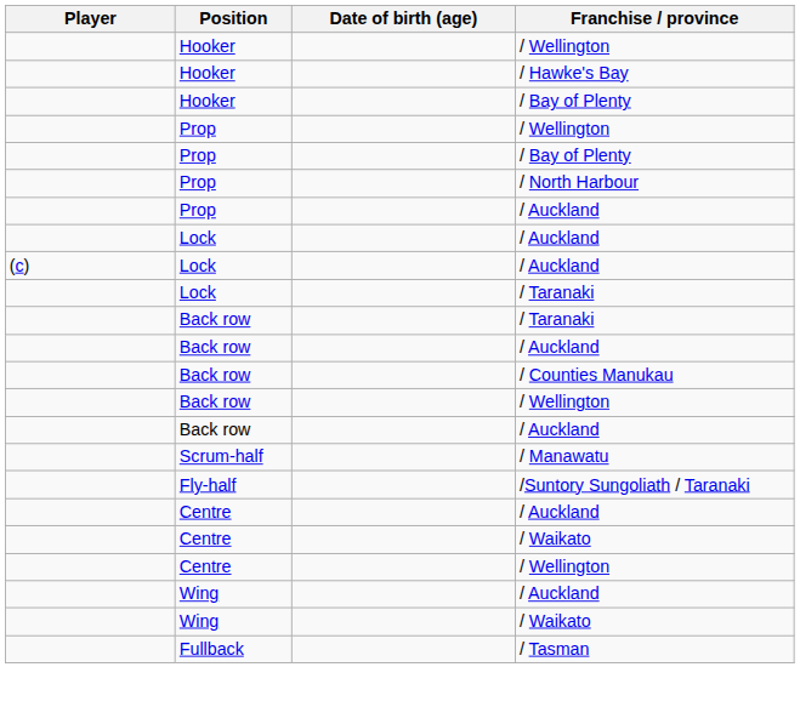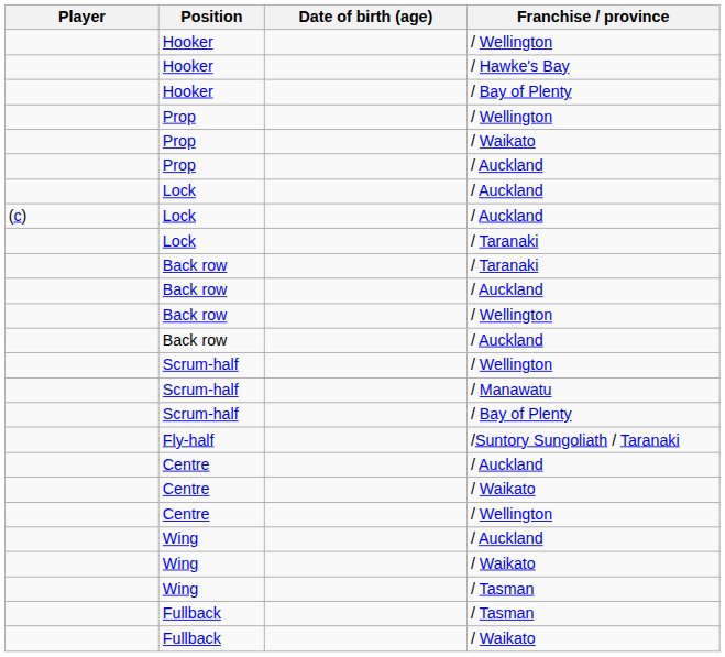 <table class="wikitable sortable">
 <tr>
 <th width="150">Player</th>
 <th width="100">Position</th>
 <th width="200">Date of birth (age)</th>
 <th width="250">Franchise / province</th>
 </tr>
 <tr>
 <td></td>
 <td><a href='#'>Hooker</a></td>
 <td></td>
 <td> / <a href='#'>Wellington</a></td>
 </tr>
 <tr>
 <td></td>
 <td><a href='#'>Hooker</a></td>
 <td></td>
 <td> / <a href='#'>Hawke's Bay</a></td>
 </tr>
 <tr>
 <td></td>
 <td><a href='#'>Hooker</a></td>
 <td></td>
 <td> / <a href='#'>Bay of Plenty</a></td>
 </tr>
 <tr>
 <td></td>
 <td><a href='#'>Prop</a></td>
 <td></td>
 <td> / <a href='#'>Wellington</a></td>
 </tr>
 <tr>
 <td></td>
 <td><a href='#'>Prop</a></td>
 <td></td>
-<td> / <a href='#'>Bay of Plenty</a></td>
-</tr>
-<tr>
-<td></td>
-<td><a href='#'>Prop</a></td>
-<td></td>
-<td> / <a href='#'>North Harbour</a></td>
+<td> / <a href='#'>Waikato</a></td>
 </tr>
 <tr>
 <td></td>
 <td><a href='#'>Prop</a></td>
 <td></td>
 <td> / <a href='#'>Auckland</a></td>
 </tr>
 <tr>
 <td></td>
 <td><a href='#'>Lock</a></td>
 <td></td>
 <td> / <a href='#'>Auckland</a></td>
 </tr>
 <tr>
 <td> (<a href='#'>c</a>)</td>
 <td><a href='#'>Lock</a></td>
 <td></td>
 <td> / <a href='#'>Auckland</a></td>
 </tr>
 <tr>
 <td></td>
 <td><a href='#'>Lock</a></td>
 <td></td>
 <td> / <a href='#'>Taranaki</a></td>
 </tr>
 <tr>
 <td></td>
 <td><a href='#'>Back row</a></td>
 <td></td>
 <td> / <a href='#'>Taranaki</a></td>
 </tr>
 <tr>
 <td></td>
 <td><a href='#'>Back row</a></td>
 <td></td>
 <td> / <a href='#'>Auckland</a></td>
 </tr>
 <tr>
 <td></td>
 <td><a href='#'>Back row</a></td>
 <td></td>
-<td> / <a href='#'>Counties Manukau</a></td>
-</tr>
-<tr>
-<td></td>
-<td><a href='#'>Back row</a></td>
-<td></td>
 <td> / <a href='#'>Wellington</a></td>
 </tr>
 <tr>
 <td></td>
 <td>Back row</td>
 <td></td>
 <td> / <a href='#'>Auckland</a></td>
 </tr>
 <tr>
 <td></td>
 <td><a href='#'>Scrum-half</a></td>
 <td></td>
+<td> / <a href='#'>Wellington</a></td>
+</tr>
+<tr>
+<td></td>
+<td><a href='#'>Scrum-half</a></td>
+<td></td>
 <td> / <a href='#'>Manawatu</a></td>
+</tr>
+<tr>
+<td></td>
+<td><a href='#'>Scrum-half</a></td>
+<td></td>
+<td> / <a href='#'>Bay of Plenty</a></td>
 </tr>
 <tr>
 <td></td>
 <td><a href='#'>Fly-half</a></td>
 <td></td>
 <td>/<a href='#'>Suntory Sungoliath</a> / <a href='#'>Taranaki</a></td>
 </tr>
 <tr>
 <td></td>
 <td><a href='#'>Centre</a></td>
 <td></td>
 <td> / <a href='#'>Auckland</a></td>
 </tr>
 <tr>
 <td></td>
 <td><a href='#'>Centre</a></td>
 <td></td>
 <td> / <a href='#'>Waikato</a></td>
 </tr>
 <tr>
 <td></td>
 <td><a href='#'>Centre</a></td>
 <td></td>
 <td> / <a href='#'>Wellington</a></td>
 </tr>
 <tr>
 <td></td>
 <td><a href='#'>Wing</a></td>
 <td></td>
 <td> / <a href='#'>Auckland</a></td>
 </tr>
 <tr>
 <td></td>
 <td><a href='#'>Wing</a></td>
 <td></td>
 <td> / <a href='#'>Waikato</a></td>
 </tr>
 <tr>
 <td></td>
+<td><a href='#'>Wing</a></td>
+<td></td>
+<td> / <a href='#'>Tasman</a></td>
+</tr>
+<tr>
+<td></td>
 <td><a href='#'>Fullback</a></td>
 <td></td>
 <td> / <a href='#'>Tasman</a></td>
 </tr>
+<tr>
+<td></td>
+<td><a href='#'>Fullback</a></td>
+<td></td>
+<td> / <a href='#'>Waikato</a></td>
+</tr>
 </table>
